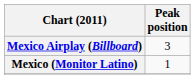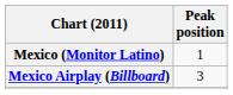 <table class="wikitable plainrowheaders sortable" style="text-align:center">
 <tr>
 <th>Chart (2011)</th>
 <th>Peak<br>position</th>
 </tr>
 <tr>
+<th scope="row">Mexico (<a href='#'>Monitor Latino</a>)</th>
+<td>1</td>
+</tr>
+<tr>
 <th scope="row"><a href='#'>Mexico Airplay</a> (<em><a href='#'>Billboard</a></em>)</th>
 <td>3</td>
-</tr>
-<tr>
-<th scope="row">Mexico (<a href='#'>Monitor Latino</a>)</th>
-<td>1</td>
 </tr>
 <tr>
 </tr>
 <tr>
 </tr>
 </table>
